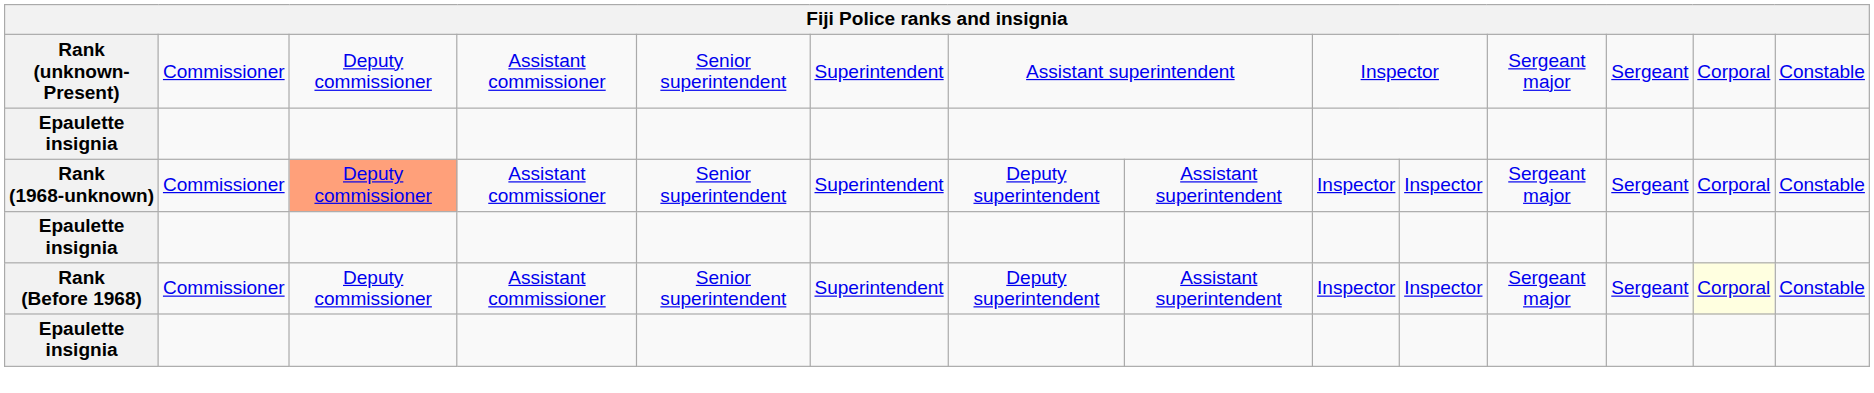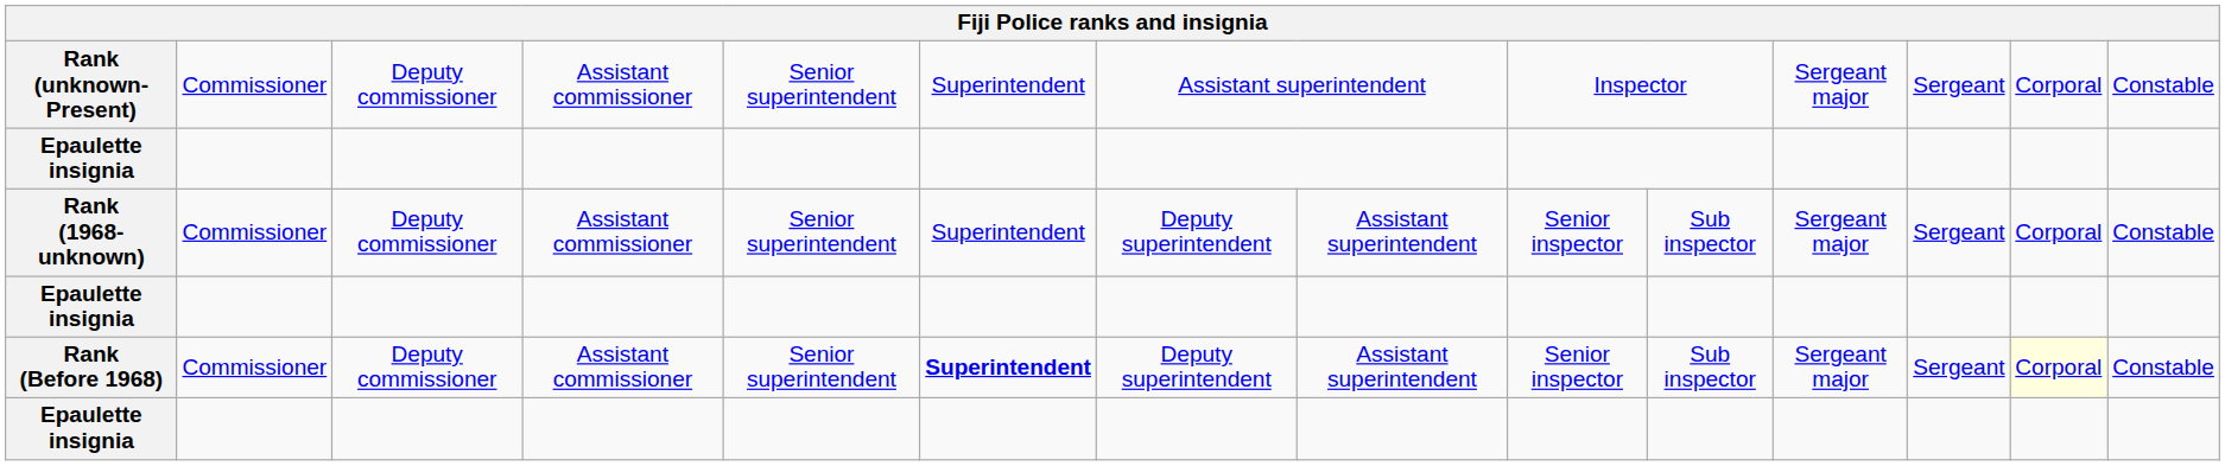 <table class="wikitable" style="text-align: center;">
 <tr>
 <th colspan=14>Fiji Police ranks and insignia</th>
 </tr>
 <tr>
 <th>Rank<br>(unknown-Present)</th>
 <td><a href='#'>Commissioner</a></td>
 <td><a href='#'>Deputy commissioner</a></td>
 <td><a href='#'>Assistant commissioner</a></td>
 <td><a href='#'>Senior superintendent</a></td>
 <td><a href='#'>Superintendent</a></td>
 <td colspan=2><a href='#'>Assistant superintendent</a></td>
 <td colspan=2><a href='#'>Inspector</a></td>
 <td><a href='#'>Sergeant major</a></td>
 <td><a href='#'>Sergeant</a></td>
 <td><a href='#'>Corporal</a></td>
 <td><a href='#'>Constable</a></td>
 </tr>
 <tr>
 <th>Epaulette insignia</th>
 <td></td>
 <td></td>
 <td></td>
 <td></td>
 <td></td>
 <td colspan=2></td>
 <td colspan=2></td>
 <td></td>
 <td></td>
 <td></td>
 <td></td>
 </tr>
 <tr>
 <th>Rank<br>(1968-unknown)</th>
 <td><a href='#'>Commissioner</a></td>
-<td style="background: lightsalmon;"><a href='#'>Deputy commissioner</a></td>
+<td><a href='#'>Deputy commissioner</a></td>
 <td><a href='#'>Assistant commissioner</a></td>
 <td><a href='#'>Senior superintendent</a></td>
 <td><a href='#'>Superintendent</a></td>
 <td><a href='#'>Deputy superintendent</a></td>
 <td><a href='#'>Assistant superintendent</a></td>
-<td><a href='#'>Inspector</a></td>
-<td><a href='#'>Inspector</a></td>
+<td><a href='#'>Senior inspector</a></td>
+<td><a href='#'>Sub inspector</a></td>
 <td><a href='#'>Sergeant major</a></td>
 <td><a href='#'>Sergeant</a></td>
 <td><a href='#'>Corporal</a></td>
 <td><a href='#'>Constable</a></td>
 </tr>
 <tr>
 <th>Epaulette insignia</th>
 <td></td>
 <td></td>
 <td></td>
 <td></td>
 <td></td>
 <td></td>
 <td></td>
 <td></td>
 <td></td>
 <td></td>
 <td></td>
 <td></td>
 <td></td>
 </tr>
 <tr>
 <th>Rank<br>(Before 1968)</th>
 <td><a href='#'>Commissioner</a></td>
 <td><a href='#'>Deputy commissioner</a></td>
 <td><a href='#'>Assistant commissioner</a></td>
 <td><a href='#'>Senior superintendent</a></td>
-<td><a href='#'>Superintendent</a></td>
+<td><strong><a href='#'>Superintendent</a></strong></td>
 <td><a href='#'>Deputy superintendent</a></td>
 <td><a href='#'>Assistant superintendent</a></td>
-<td><a href='#'>Inspector</a></td>
-<td><a href='#'>Inspector</a></td>
+<td><a href='#'>Senior inspector</a></td>
+<td><a href='#'>Sub inspector</a></td>
 <td><a href='#'>Sergeant major</a></td>
 <td><a href='#'>Sergeant</a></td>
 <td style="background: lightyellow;"><a href='#'>Corporal</a></td>
 <td><a href='#'>Constable</a></td>
 </tr>
 <tr>
 <th>Epaulette insignia</th>
 <td></td>
 <td></td>
 <td></td>
 <td></td>
 <td></td>
 <td></td>
 <td></td>
 <td></td>
 <td></td>
 <td></td>
 <td></td>
 <td></td>
 <td></td>
 </tr>
 </table>
